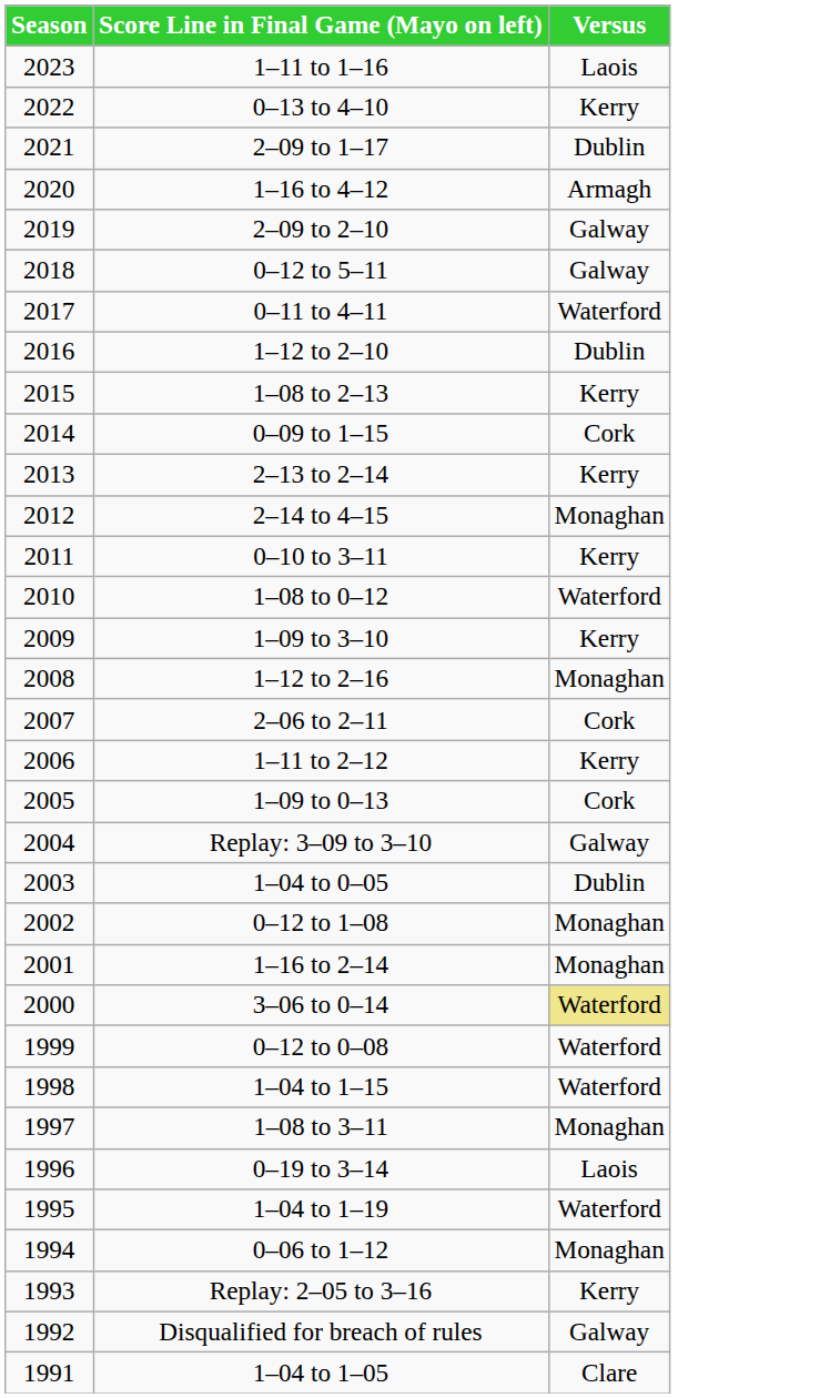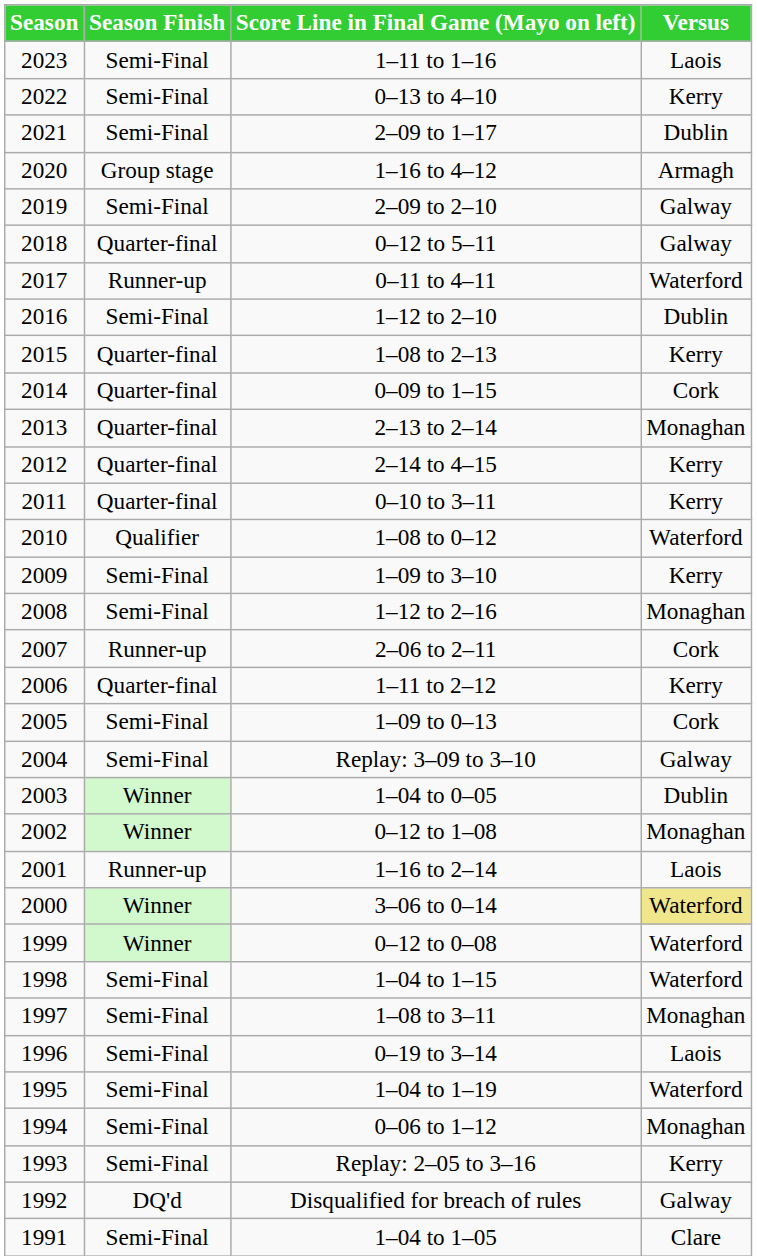 <table class="wikitable" border="2" style="text-align:center; float:center">
 <tr>
 <th style=background:#32CD32;color:white;><strong>Season</strong></th>
+<th style=background:#32CD32;color:white;><strong>Season Finish</strong></th>
 <th style=background:#32CD32;color:white;><strong>Score Line in Final Game (Mayo on left)</strong></th>
 <th style=background:#32CD32;color:white;><strong>Versus</strong></th>
 </tr>
 <tr>
 <td>2023</td>
+<td>Semi-Final</td>
 <td>1–11 to 1–16</td>
 <td>Laois</td>
 </tr>
 <tr>
 <td>2022</td>
+<td>Semi-Final</td>
 <td>0–13 to 4–10</td>
 <td>Kerry</td>
 </tr>
 <tr>
 <td>2021</td>
+<td>Semi-Final</td>
 <td>2–09 to 1–17</td>
 <td>Dublin</td>
 </tr>
 <tr>
 <td>2020</td>
+<td>Group stage</td>
 <td>1–16 to 4–12</td>
 <td>Armagh</td>
 </tr>
 <tr>
 <td>2019</td>
+<td>Semi-Final</td>
 <td>2–09 to 2–10</td>
 <td>Galway</td>
 </tr>
 <tr>
 <td>2018</td>
+<td>Quarter-final</td>
 <td>0–12 to 5–11</td>
 <td>Galway</td>
 </tr>
 <tr>
 <td>2017</td>
+<td>Runner-up</td>
 <td>0–11 to 4–11</td>
 <td>Waterford</td>
 </tr>
 <tr>
 <td>2016</td>
+<td>Semi-Final</td>
 <td>1–12 to 2–10</td>
 <td>Dublin</td>
 </tr>
 <tr>
 <td>2015</td>
+<td>Quarter-final</td>
 <td>1–08 to 2–13</td>
 <td>Kerry</td>
 </tr>
 <tr>
 <td>2014</td>
+<td>Quarter-final</td>
 <td>0–09 to 1–15</td>
 <td>Cork</td>
 </tr>
 <tr>
 <td>2013</td>
+<td>Quarter-final</td>
 <td>2–13 to 2–14</td>
+<td>Monaghan</td>
+</tr>
+<tr>
+<td>2012</td>
+<td>Quarter-final</td>
+<td>2–14 to 4–15</td>
 <td>Kerry</td>
 </tr>
 <tr>
-<td>2012</td>
-<td>2–14 to 4–15</td>
-<td>Monaghan</td>
-</tr>
-<tr>
 <td>2011</td>
+<td>Quarter-final</td>
 <td>0–10 to 3–11</td>
 <td>Kerry</td>
 </tr>
 <tr>
 <td>2010</td>
+<td>Qualifier</td>
 <td>1–08 to 0–12</td>
 <td>Waterford</td>
 </tr>
 <tr>
 <td>2009</td>
+<td>Semi-Final</td>
 <td>1–09 to 3–10</td>
 <td>Kerry</td>
 </tr>
 <tr>
 <td>2008</td>
+<td>Semi-Final</td>
 <td>1–12 to 2–16</td>
 <td>Monaghan</td>
 </tr>
 <tr>
 <td>2007</td>
+<td>Runner-up</td>
 <td>2–06 to 2–11</td>
 <td>Cork</td>
 </tr>
 <tr>
 <td>2006</td>
+<td>Quarter-final</td>
 <td>1–11 to 2–12</td>
 <td>Kerry</td>
 </tr>
 <tr>
 <td>2005</td>
+<td>Semi-Final</td>
 <td>1–09 to 0–13</td>
 <td>Cork</td>
 </tr>
 <tr>
 <td>2004</td>
+<td>Semi-Final</td>
 <td>Replay: 3–09 to 3–10</td>
 <td>Galway</td>
 </tr>
 <tr>
 <td>2003</td>
+<td style="text-align:center; background:#D1F9CD">Winner</td>
 <td>1–04 to 0–05</td>
 <td>Dublin</td>
 </tr>
 <tr>
 <td>2002</td>
+<td style="text-align:center; background:#D1F9CD">Winner</td>
 <td>0–12 to 1–08</td>
 <td>Monaghan</td>
 </tr>
 <tr>
 <td>2001</td>
+<td>Runner-up</td>
 <td>1–16 to 2–14</td>
-<td>Monaghan</td>
+<td>Laois</td>
 </tr>
 <tr>
 <td>2000</td>
+<td style="text-align:center; background:#D1F9CD">Winner</td>
 <td>3–06 to 0–14</td>
 <td style="background: khaki;">Waterford</td>
 </tr>
 <tr>
 <td>1999</td>
+<td style="text-align:center; background:#D1F9CD">Winner</td>
 <td>0–12 to 0–08</td>
 <td>Waterford</td>
 </tr>
 <tr>
 <td>1998</td>
+<td>Semi-Final</td>
 <td>1–04 to 1–15</td>
 <td>Waterford</td>
 </tr>
 <tr>
 <td>1997</td>
+<td>Semi-Final</td>
 <td>1–08 to 3–11</td>
 <td>Monaghan</td>
 </tr>
 <tr>
 <td>1996</td>
+<td>Semi-Final</td>
 <td>0–19 to 3–14</td>
 <td>Laois</td>
 </tr>
 <tr>
 <td>1995</td>
+<td>Semi-Final</td>
 <td>1–04 to 1–19</td>
 <td>Waterford</td>
 </tr>
 <tr>
 <td>1994</td>
+<td>Semi-Final</td>
 <td>0–06 to 1–12</td>
 <td>Monaghan</td>
 </tr>
 <tr>
 <td>1993</td>
+<td>Semi-Final</td>
 <td>Replay: 2–05 to 3–16</td>
 <td>Kerry</td>
 </tr>
 <tr>
 <td>1992</td>
+<td>DQ'd</td>
 <td>Disqualified for breach of rules</td>
 <td>Galway</td>
 </tr>
 <tr>
 <td>1991</td>
+<td>Semi-Final</td>
 <td>1–04 to 1–05</td>
 <td>Clare</td>
 </tr>
 </table>
